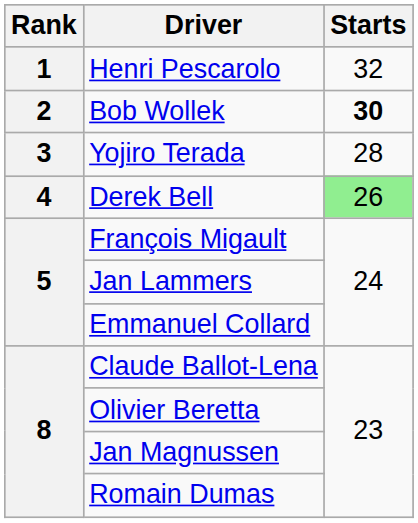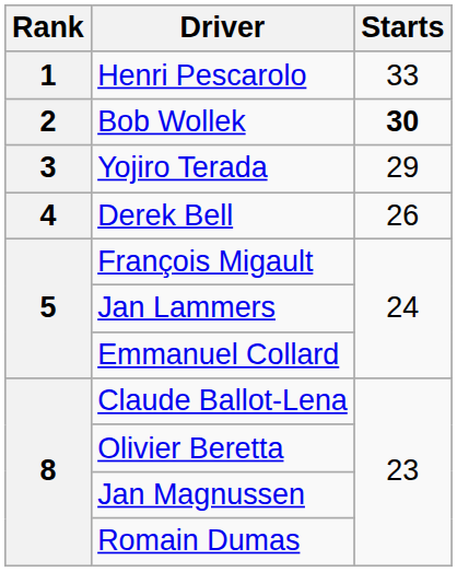 <table class="wikitable" style="text-align:center">
 <tr>
 <th>Rank</th>
 <th>Driver</th>
 <th>Starts</th>
 </tr>
 <tr>
 <th>1</th>
 <td align="left"> <a href='#'>Henri Pescarolo</a></td>
-<td>32</td>
+<td>33</td>
 </tr>
 <tr>
 <th>2</th>
 <td align="left"> <a href='#'>Bob Wollek</a></td>
 <td><strong>30</strong></td>
 </tr>
 <tr>
 <th>3</th>
 <td align="left"> <a href='#'>Yojiro Terada</a></td>
-<td>28</td>
+<td>29</td>
 </tr>
 <tr>
 <th>4</th>
 <td align="left"> <a href='#'>Derek Bell</a></td>
-<td style="background: lightgreen;">26</td>
+<td>26</td>
 </tr>
 <tr>
 <th rowspan="3">5</th>
 <td align="left"> <a href='#'>François Migault</a></td>
 <td rowspan="3" style="text-align:center;">24</td>
 </tr>
 <tr |align="left"|>
 <td align="left"> <a href='#'>Jan Lammers</a></td>
 </tr>
 <tr>
 <td align="left"> <a href='#'>Emmanuel Collard</a></td>
 </tr>
 <tr>
 <th rowspan="4">8</th>
 <td align="left"> <a href='#'>Claude Ballot-Lena</a></td>
 <td rowspan="4">23</td>
 </tr>
 <tr>
 <td align="left"> <a href='#'>Olivier Beretta</a></td>
 </tr>
 <tr>
 <td align="left"> <a href='#'>Jan Magnussen</a></td>
 </tr>
 <tr>
 <td align="left"> <a href='#'>Romain Dumas</a></td>
 </tr>
 </table>
